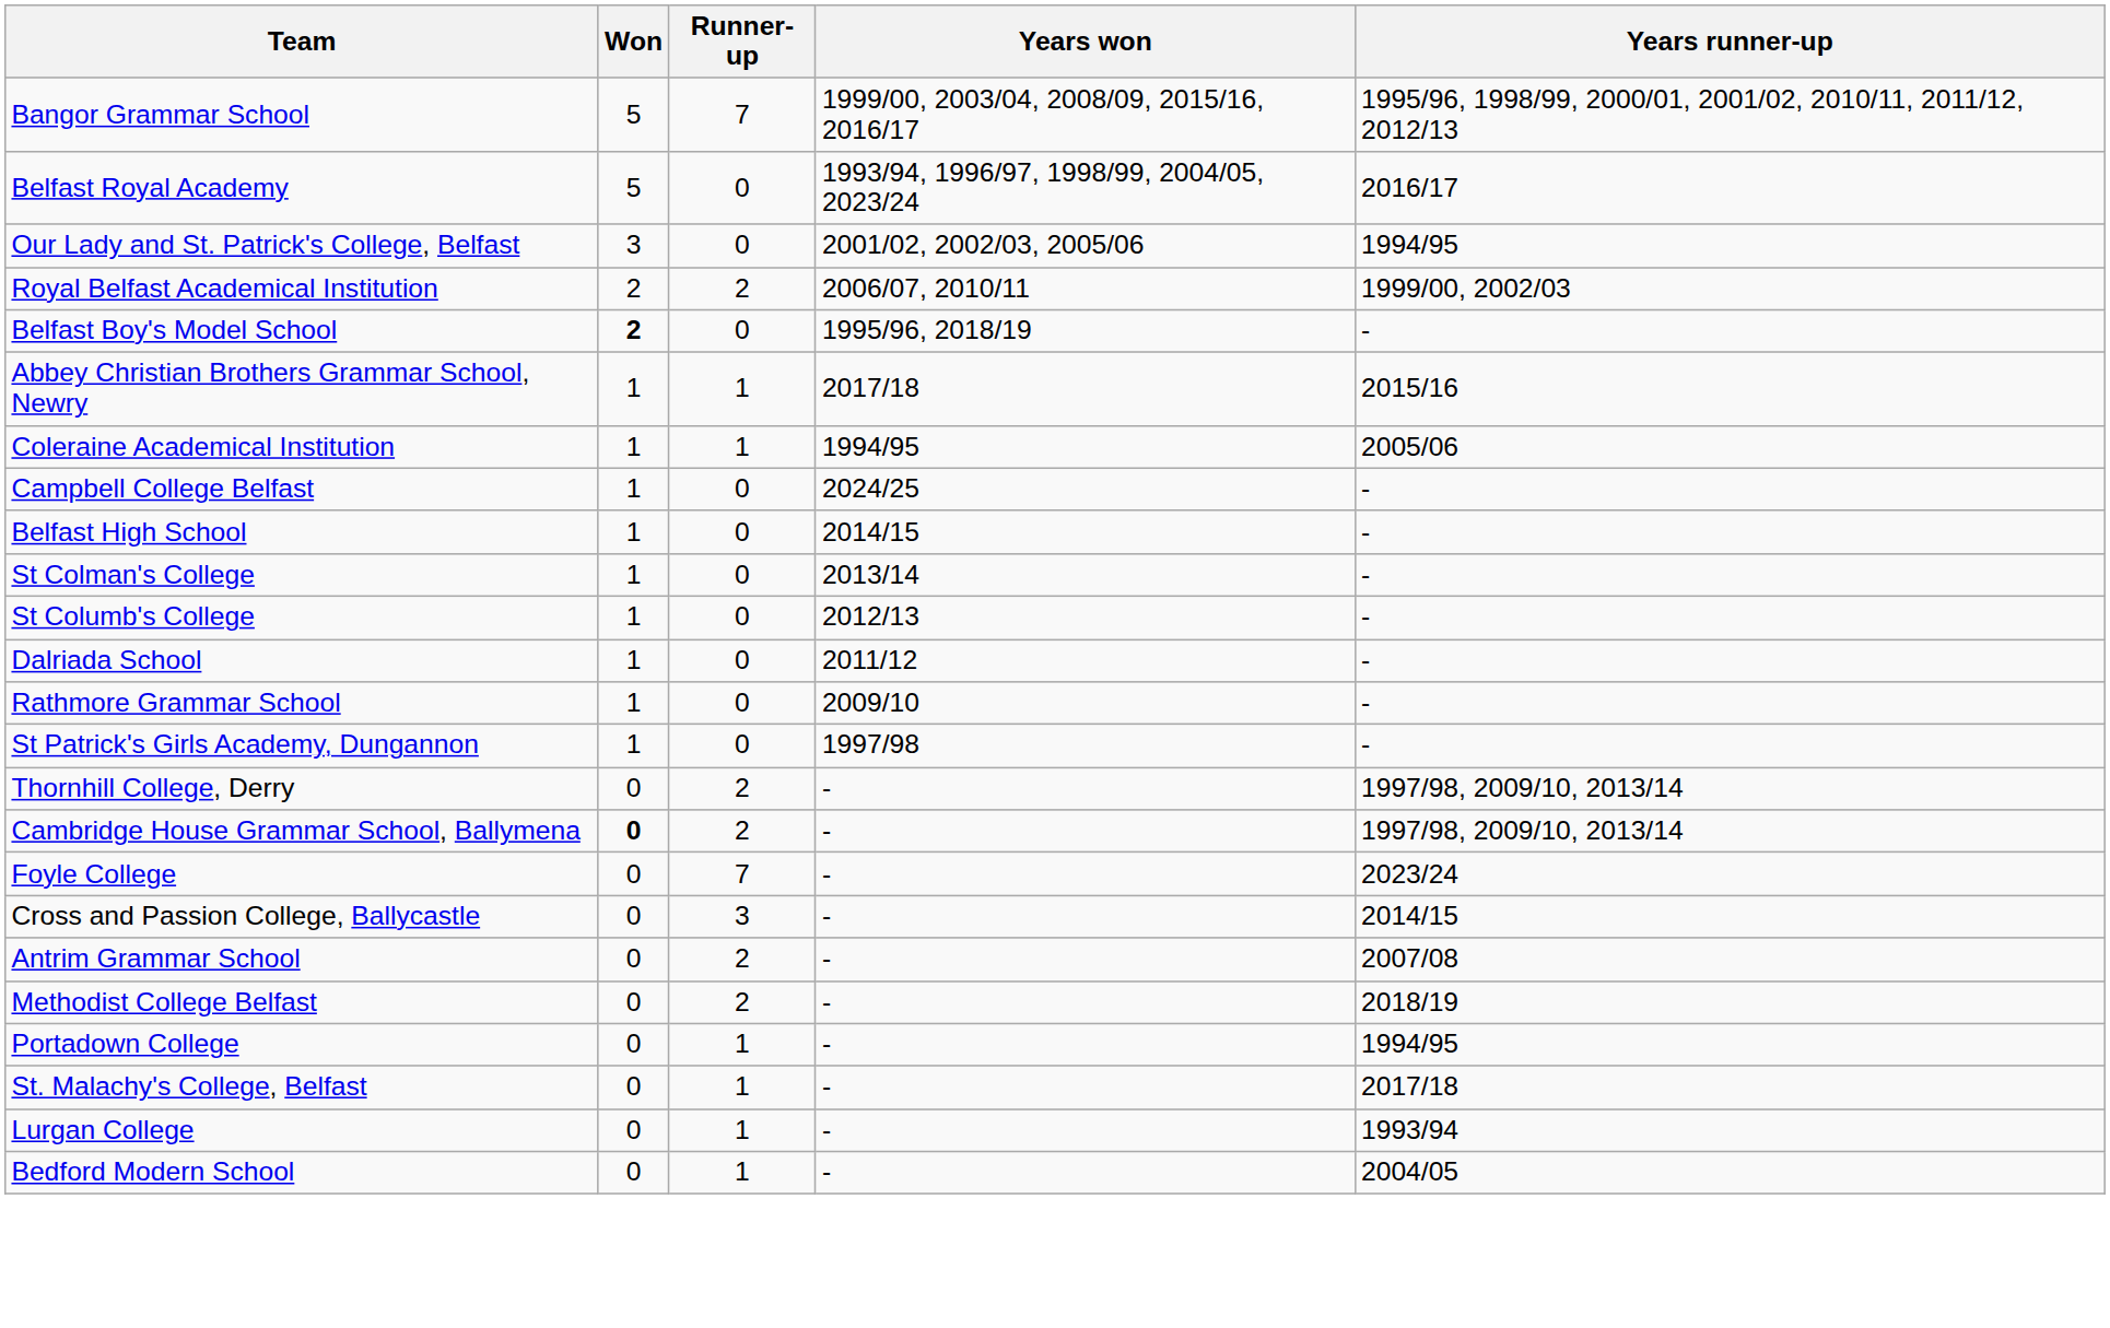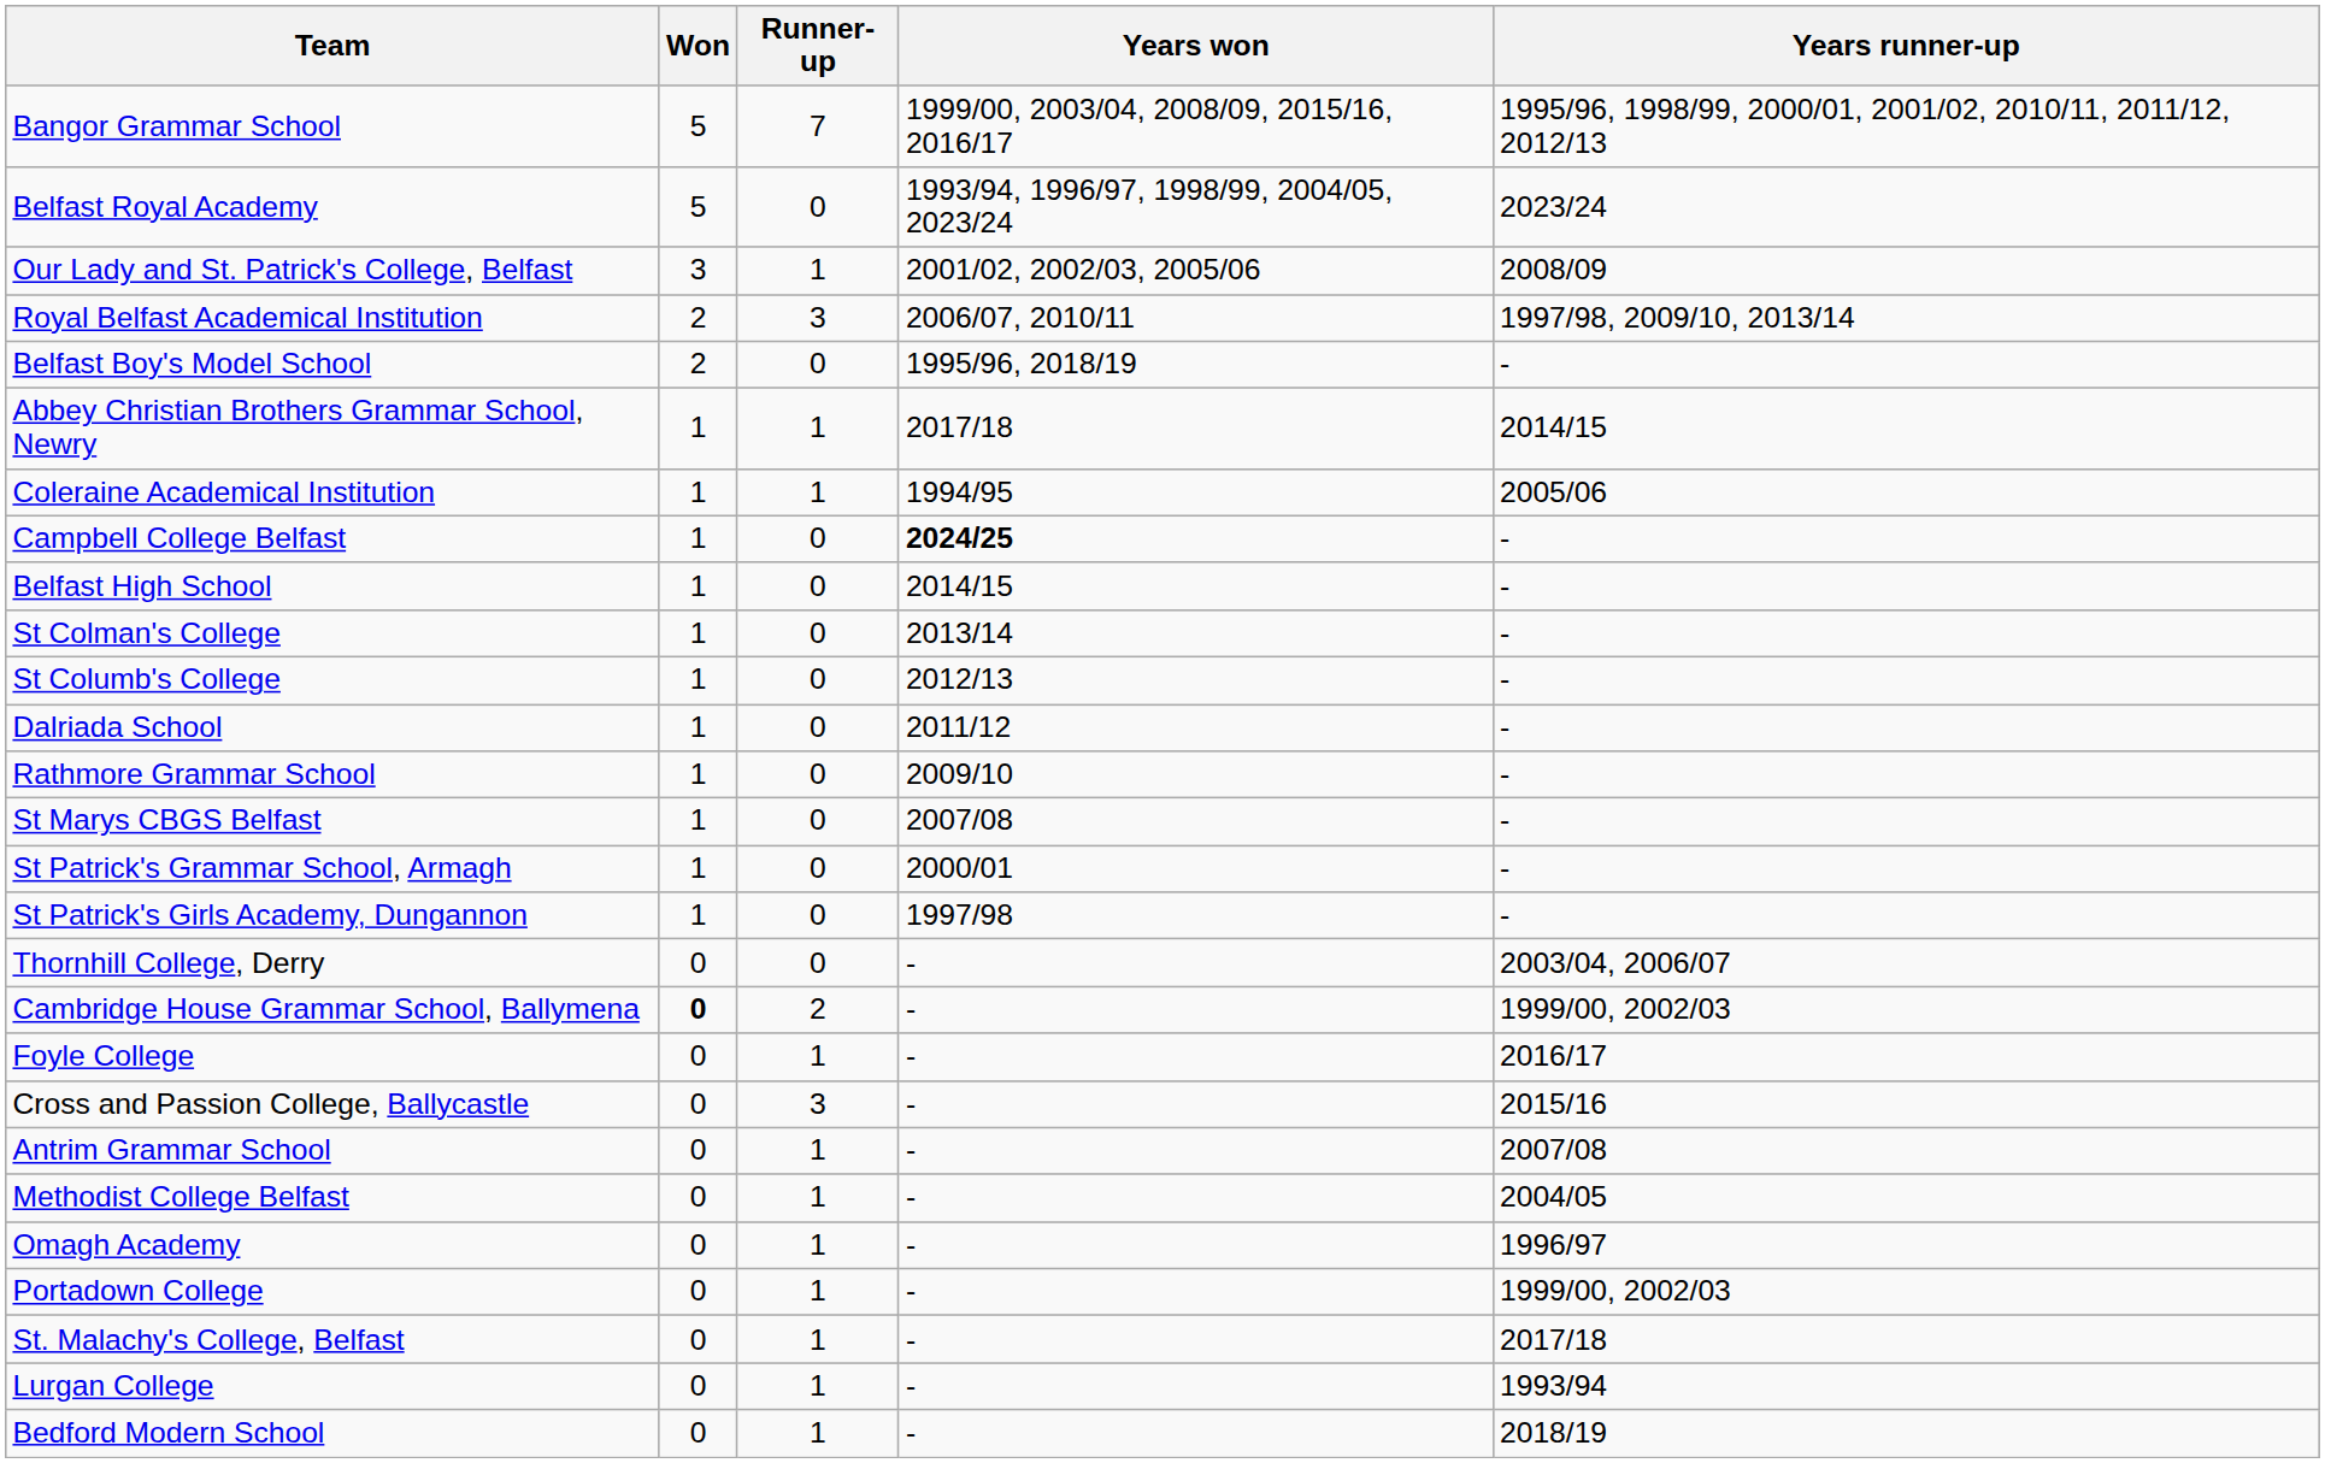 <table class="wikitable sortable">
 <tr>
 <th>Team</th>
 <th>Won</th>
 <th>Runner-up</th>
 <th>Years won</th>
 <th>Years runner-up</th>
 </tr>
 <tr>
 <td><a href='#'>Bangor Grammar School</a></td>
 <td align=center>5</td>
 <td align="center">7</td>
 <td>1999/00, 2003/04, 2008/09, 2015/16, 2016/17</td>
 <td>1995/96, 1998/99, 2000/01, 2001/02, 2010/11, 2011/12, 2012/13</td>
 </tr>
 <tr>
 <td><a href='#'>Belfast Royal Academy</a></td>
 <td align=center>5</td>
 <td align=center>0</td>
 <td>1993/94, 1996/97, 1998/99, 2004/05, 2023/24</td>
-<td>2016/17</td>
+<td>2023/24</td>
 </tr>
 <tr>
 <td><a href='#'>Our Lady and St. Patrick's College</a>, <a href='#'>Belfast</a></td>
 <td align=center>3</td>
-<td align=center>0</td>
+<td align=center>1</td>
 <td>2001/02, 2002/03, 2005/06</td>
-<td>1994/95</td>
+<td>2008/09</td>
 </tr>
 <tr>
 <td><a href='#'>Royal Belfast Academical Institution</a></td>
 <td align=center>2</td>
-<td align=center>2</td>
+<td align=center>3</td>
 <td>2006/07, 2010/11</td>
-<td>1999/00, 2002/03</td>
+<td>1997/98, 2009/10, 2013/14</td>
 </tr>
 <tr>
 <td><a href='#'>Belfast Boy's Model School</a></td>
-<td align=center><strong>2</strong></td>
+<td align=center>2</td>
 <td align=center>0</td>
 <td>1995/96, 2018/19</td>
 <td>-</td>
 </tr>
 <tr>
 <td><a href='#'>Abbey Christian Brothers Grammar School</a>, <a href='#'>Newry</a></td>
 <td align="center">1</td>
 <td align="center">1</td>
 <td>2017/18</td>
-<td>2015/16</td>
+<td>2014/15</td>
 </tr>
 <tr>
 <td><a href='#'>Coleraine Academical Institution</a></td>
 <td align=center>1</td>
 <td align=center>1</td>
 <td>1994/95</td>
 <td>2005/06</td>
 </tr>
 <tr>
 <td><a href='#'>Campbell College Belfast</a></td>
 <td align=center>1</td>
 <td align=center>0</td>
-<td>2024/25</td>
+<td><strong>2024/25</strong></td>
 <td>-</td>
 </tr>
 <tr>
 <td><a href='#'>Belfast High School</a></td>
 <td align=center>1</td>
 <td align=center>0</td>
 <td>2014/15</td>
 <td>-</td>
 </tr>
 <tr>
 <td><a href='#'>St Colman's College</a></td>
 <td align=center>1</td>
 <td align=center>0</td>
 <td>2013/14</td>
 <td>-</td>
 </tr>
 <tr>
 <td><a href='#'>St Columb's College</a></td>
 <td align=center>1</td>
 <td align=center>0</td>
 <td>2012/13</td>
 <td>-</td>
 </tr>
 <tr>
 <td><a href='#'>Dalriada School</a></td>
 <td align=center>1</td>
 <td align=center>0</td>
 <td>2011/12</td>
 <td>-</td>
 </tr>
 <tr>
 <td><a href='#'>Rathmore Grammar School</a></td>
 <td align=center>1</td>
 <td align=center>0</td>
 <td>2009/10</td>
 <td>-</td>
 </tr>
 <tr>
+<td><a href='#'>St Marys CBGS Belfast</a></td>
+<td align=center>1</td>
+<td align=center>0</td>
+<td>2007/08</td>
+<td>-</td>
+</tr>
+<tr>
+<td><a href='#'>St Patrick's Grammar School</a>, <a href='#'>Armagh</a></td>
+<td align=center>1</td>
+<td align=center>0</td>
+<td>2000/01</td>
+<td>-</td>
+</tr>
+<tr>
 <td><a href='#'>St Patrick's Girls Academy, Dungannon</a></td>
 <td align=center>1</td>
 <td align=center>0</td>
 <td>1997/98</td>
 <td>-</td>
 </tr>
 <tr>
 <td><a href='#'>Thornhill College</a>, Derry</td>
 <td align=center>0</td>
-<td align=center>2</td>
+<td align=center>0</td>
 <td>-</td>
-<td>1997/98, 2009/10, 2013/14</td>
+<td>2003/04, 2006/07</td>
 </tr>
 <tr>
 <td><a href='#'>Cambridge House Grammar School</a>, <a href='#'>Ballymena</a></td>
 <td align=center><strong>0</strong></td>
 <td align=center>2</td>
 <td>-</td>
-<td>1997/98, 2009/10, 2013/14</td>
+<td>1999/00, 2002/03</td>
 </tr>
 <tr>
 <td><a href='#'>Foyle College</a></td>
 <td align=center>0</td>
-<td align=center>7</td>
+<td align=center>1</td>
 <td>-</td>
-<td>2023/24</td>
+<td>2016/17</td>
 </tr>
 <tr>
 <td>Cross and Passion College, <a href='#'>Ballycastle</a></td>
 <td align=center>0</td>
 <td align=center>3</td>
 <td>-</td>
-<td>2014/15</td>
+<td>2015/16</td>
 </tr>
 <tr>
 <td><a href='#'>Antrim Grammar School</a></td>
 <td align=center>0</td>
-<td align=center>2</td>
+<td align=center>1</td>
 <td>-</td>
 <td>2007/08</td>
 </tr>
 <tr>
 <td><a href='#'>Methodist College Belfast</a></td>
 <td align=center>0</td>
-<td align=center>2</td>
+<td align=center>1</td>
 <td>-</td>
-<td>2018/19</td>
+<td>2004/05</td>
+</tr>
+<tr>
+<td><a href='#'>Omagh Academy</a></td>
+<td align=center>0</td>
+<td align=center>1</td>
+<td>-</td>
+<td>1996/97</td>
 </tr>
 <tr>
 <td><a href='#'>Portadown College</a></td>
 <td align=center>0</td>
 <td align=center>1</td>
 <td>-</td>
-<td>1994/95</td>
+<td>1999/00, 2002/03</td>
 </tr>
 <tr>
 <td><a href='#'>St. Malachy's College</a>, <a href='#'>Belfast</a></td>
 <td align=center>0</td>
 <td align=center>1</td>
 <td>-</td>
 <td>2017/18</td>
 </tr>
 <tr>
 <td><a href='#'>Lurgan College</a></td>
 <td align=center>0</td>
 <td align=center>1</td>
 <td>-</td>
 <td>1993/94</td>
 </tr>
 <tr>
 <td><a href='#'>Bedford Modern School</a></td>
 <td align=center>0</td>
 <td align=center>1</td>
 <td>-</td>
-<td>2004/05</td>
+<td>2018/19</td>
 </tr>
 </table>
